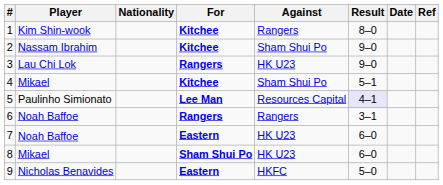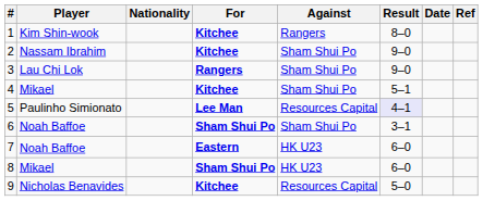 <table class="wikitable sortable">
 <tr>
 <th>#</th>
 <th>Player</th>
 <th>Nationality</th>
 <th>For</th>
 <th>Against</th>
 <th align=center>Result</th>
 <th>Date</th>
 <th>Ref</th>
 </tr>
 <tr>
 <td>1</td>
 <td><a href='#'>Kim Shin-wook</a></td>
 <td></td>
 <td><strong><a href='#'>Kitchee</a></strong></td>
 <td><a href='#'>Rangers</a></td>
 <td style="text-align:center;">8–0</td>
 <td></td>
 <td></td>
 </tr>
 <tr>
 <td>2</td>
 <td><a href='#'>Nassam Ibrahim</a></td>
 <td></td>
 <td><strong><a href='#'>Kitchee</a></strong></td>
 <td><a href='#'>Sham Shui Po</a></td>
 <td style="text-align:center;">9–0</td>
 <td></td>
 <td></td>
 </tr>
 <tr>
 <td>3</td>
 <td><a href='#'>Lau Chi Lok</a></td>
 <td></td>
 <td><strong><a href='#'>Rangers</a></strong></td>
-<td><a href='#'>HK U23</a></td>
+<td><a href='#'>Sham Shui Po</a></td>
 <td style="text-align:center;">9–0</td>
 <td></td>
 <td></td>
 </tr>
 <tr>
 <td>4</td>
 <td><a href='#'>Mikael</a></td>
 <td></td>
 <td><strong><a href='#'>Kitchee</a></strong></td>
 <td><a href='#'>Sham Shui Po</a></td>
 <td style="text-align:center;">5–1</td>
 <td></td>
 <td></td>
 </tr>
 <tr>
 <td>5</td>
 <td>Paulinho Simionato</td>
 <td></td>
 <td><strong><a href='#'>Lee Man</a></strong></td>
 <td><a href='#'>Resources Capital</a></td>
 <td style="background: lavender; text-align:center;">4–1</td>
 <td></td>
 <td></td>
 </tr>
 <tr>
 <td>6</td>
 <td><a href='#'>Noah Baffoe</a></td>
 <td></td>
-<td><strong><a href='#'>Rangers</a></strong></td>
-<td><a href='#'>Rangers</a></td>
+<td><strong><a href='#'>Sham Shui Po</a></strong></td>
+<td><a href='#'>Sham Shui Po</a></td>
 <td style="text-align:center;">3–1</td>
 <td></td>
 <td></td>
 </tr>
 <tr>
 <td>7</td>
 <td><a href='#'>Noah Baffoe</a><sup></sup></td>
 <td></td>
 <td><strong><a href='#'>Eastern</a></strong></td>
 <td><a href='#'>HK U23</a></td>
 <td style="text-align:center;">6–0</td>
 <td></td>
 <td></td>
 </tr>
 <tr>
 <td>8</td>
 <td><a href='#'>Mikael</a></td>
 <td></td>
 <td><strong><a href='#'>Sham Shui Po</a></strong></td>
 <td><a href='#'>HK U23</a></td>
 <td style="text-align:center;">6–0</td>
 <td></td>
 <td></td>
 </tr>
 <tr>
 <td>9</td>
 <td><a href='#'>Nicholas Benavides</a></td>
 <td></td>
-<td><strong><a href='#'>Eastern</a></strong></td>
-<td><a href='#'>HKFC</a></td>
+<td><strong><a href='#'>Kitchee</a></strong></td>
+<td><a href='#'>Resources Capital</a></td>
 <td style="text-align:center;">5–0</td>
 <td></td>
 <td></td>
 </tr>
 </table>
